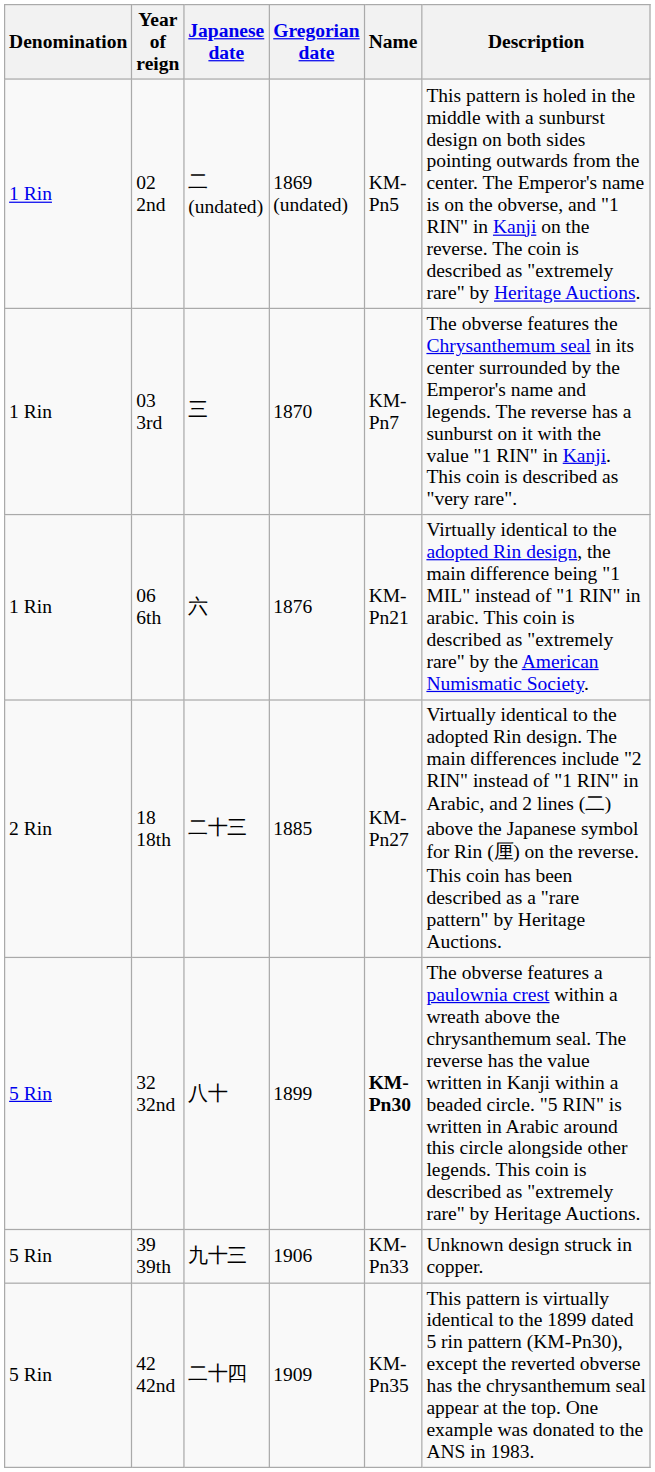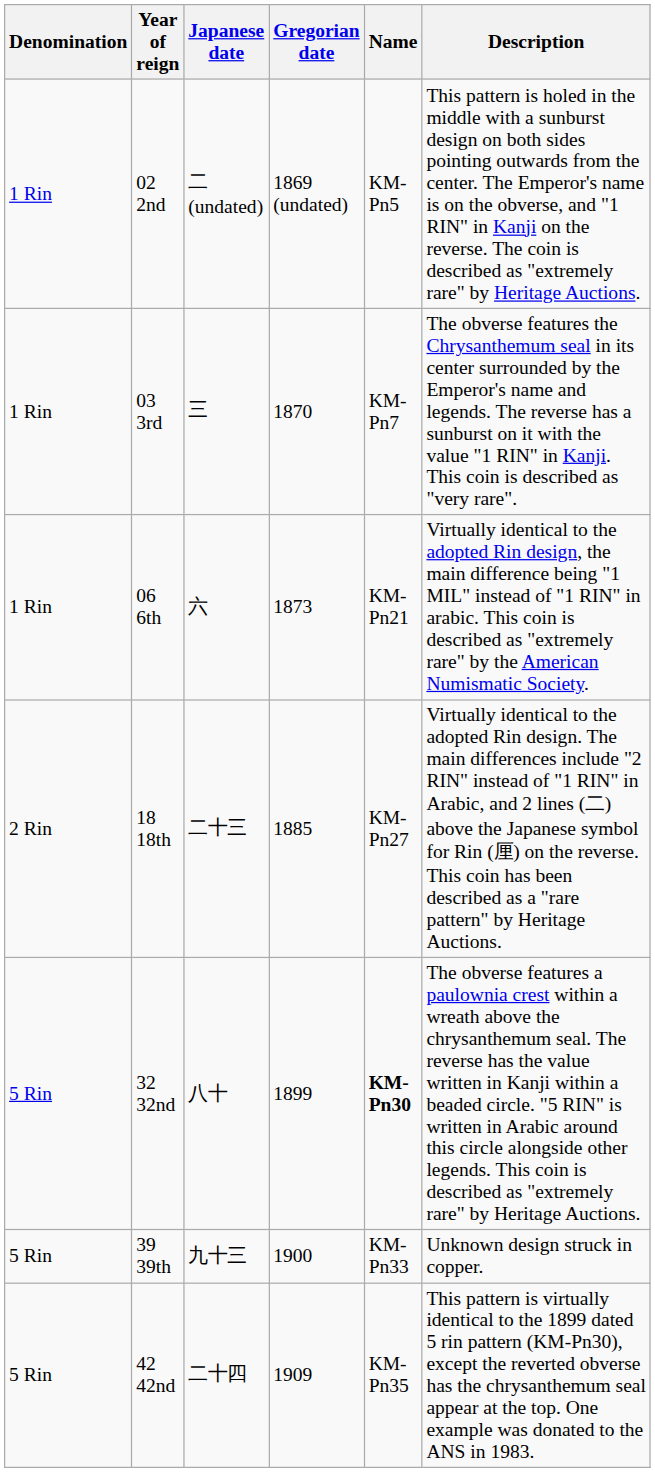 <table class="wikitable sortable" width="85%">
 <tr>
 <th>Denomination</th>
 <th>Year of reign</th>
 <th class="unsortable"><a href='#'>Japanese date</a></th>
 <th><a href='#'>Gregorian date</a></th>
 <th>Name</th>
 <th class="unsortable" width="50%">Description</th>
 </tr>
 <tr>
 <td><a href='#'>1 Rin</a></td>
 <td><span>02</span> 2nd</td>
 <td>二 (undated)</td>
 <td>1869 (undated)</td>
 <td>KM-Pn5</td>
 <td>This pattern is holed in the middle with a sunburst design on both sides pointing outwards from the center. The Emperor's name is on the obverse, and "1 RIN" in <a href='#'>Kanji</a> on the reverse. The coin is described as "extremely rare" by <a href='#'>Heritage Auctions</a>.</td>
 </tr>
 <tr>
 <td>1 Rin</td>
 <td><span>03</span> 3rd</td>
 <td>三</td>
 <td>1870</td>
 <td>KM-Pn7</td>
 <td>The obverse features the <a href='#'>Chrysanthemum seal</a> in its center surrounded by the Emperor's name and legends. The reverse has a sunburst on it with the value "1 RIN" in <a href='#'>Kanji</a>. This coin is described as "very rare".</td>
 </tr>
 <tr>
 <td>1 Rin</td>
 <td><span>06</span> 6th</td>
 <td>六</td>
-<td>1876</td>
+<td>1873</td>
 <td>KM-Pn21</td>
 <td>Virtually identical to the <a href='#'>adopted Rin design</a>, the main difference being "1 MIL" instead of "1 RIN" in arabic. This coin is described as "extremely rare" by the <a href='#'>American Numismatic Society</a>.</td>
 </tr>
 <tr>
 <td>2 Rin</td>
 <td><span>18</span> 18th</td>
 <td>二十三</td>
 <td>1885</td>
 <td>KM-Pn27</td>
 <td>Virtually identical to the adopted Rin design. The main differences include "2 RIN" instead of "1 RIN" in Arabic, and 2 lines (二) above the Japanese symbol for Rin (厘) on the reverse. This coin has been described as a "rare pattern" by Heritage Auctions.</td>
 </tr>
 <tr>
 <td><a href='#'>5 Rin</a></td>
 <td><span>32</span> 32nd</td>
 <td>八十</td>
 <td>1899</td>
 <td><strong>KM-Pn30</strong></td>
 <td>The obverse features a <a href='#'>paulownia crest</a> within a wreath above the chrysanthemum seal. The reverse has the value written in Kanji within a beaded circle. "5 RIN" is written in Arabic around this circle alongside other legends. This coin is described as "extremely rare" by Heritage Auctions.</td>
 </tr>
 <tr>
 <td>5 Rin</td>
 <td><span>39</span> 39th</td>
 <td>九十三</td>
-<td>1906</td>
+<td>1900</td>
 <td>KM-Pn33</td>
 <td>Unknown design struck in copper.</td>
 </tr>
 <tr>
 <td>5 Rin</td>
 <td><span>42</span> 42nd</td>
 <td>二十四</td>
 <td>1909</td>
 <td>KM-Pn35</td>
 <td>This pattern is virtually identical to the 1899 dated 5 rin pattern (KM-Pn30), except the reverted obverse has the chrysanthemum seal appear at the top. One example was donated to the ANS in 1983.</td>
 </tr>
 </table>
